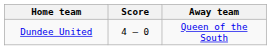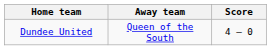 <table class="wikitable" style="text-align: center">
 <tr>
 <th width=140>Home team</th>
+<th width=140>Away team</th>
 <th width=70>Score</th>
-<th width=140>Away team</th>
 </tr>
 <tr>
 <td><a href='#'>Dundee United</a></td>
+<td><a href='#'>Queen of the South</a></td>
 <td>4 – 0</td>
-<td><a href='#'>Queen of the South</a></td>
 </tr>
 </table>
